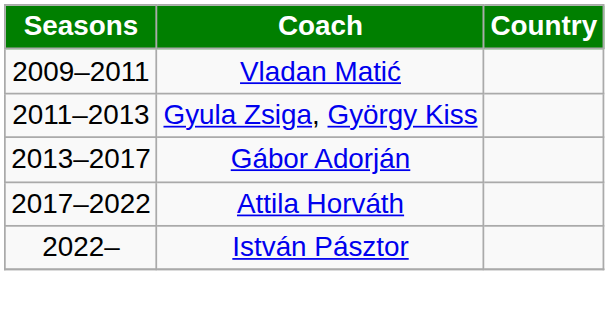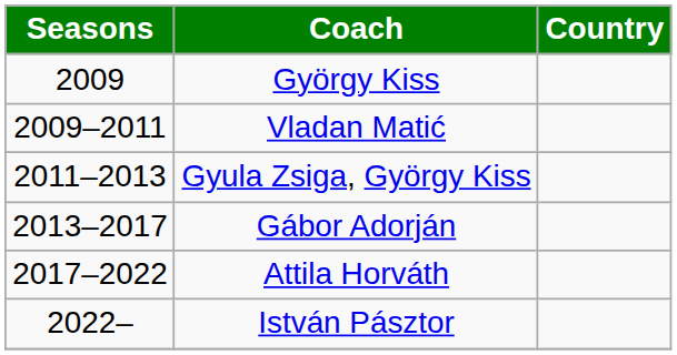 <table class="wikitable" style="text-align: center;">
 <tr>
 <th style="color:white; background:#007F00">Seasons</th>
 <th style="color:white; background:#007F00">Coach</th>
 <th style="color:white; background:#007F00">Country</th>
+</tr>
+<tr>
+<td style="text-align: center">2009</td>
+<td style="text-align: center"><a href='#'>György Kiss</a></td>
+<td style="text-align: center"></td>
 </tr>
 <tr>
 <td style="text-align: center">2009–2011</td>
 <td style="text-align: center"><a href='#'>Vladan Matić</a></td>
 <td style="text-align: center"></td>
 </tr>
 <tr>
 <td style="text-align: center">2011–2013</td>
 <td style="text-align: center"><a href='#'>Gyula Zsiga</a>, <a href='#'>György Kiss</a></td>
 <td style="text-align: center"></td>
 </tr>
 <tr>
 <td style="text-align: center">2013–2017</td>
 <td style="text-align: center"><a href='#'>Gábor Adorján</a></td>
 <td style="text-align: center"></td>
 </tr>
 <tr>
 <td style="text-align: center">2017–2022</td>
 <td style="text-align: center"><a href='#'>Attila Horváth</a></td>
 <td style="text-align: center"></td>
 </tr>
 <tr>
 <td style="text-align: center">2022–</td>
 <td style="text-align: center"><a href='#'>István Pásztor</a></td>
 <td style="text-align: center"></td>
 </tr>
 <tr>
 </tr>
 </table>
